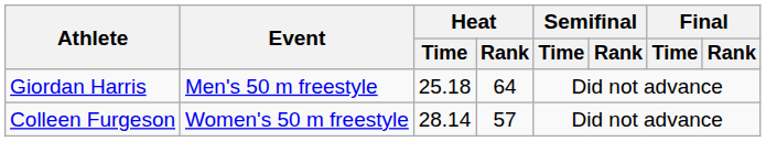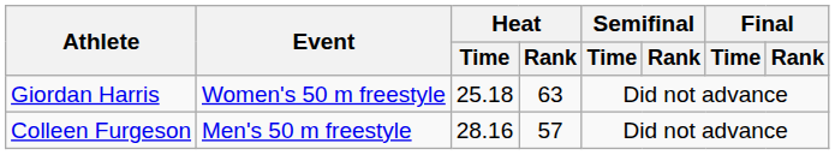 <table class="wikitable" style="font-size:90%">
 <tr>
 <th rowspan="2">Athlete</th>
 <th rowspan="2">Event</th>
 <th colspan="2">Heat</th>
 <th colspan="2">Semifinal</th>
 <th colspan="2">Final</th>
 </tr>
 <tr style="font-size:95%">
 <th>Time</th>
 <th>Rank</th>
 <th>Time</th>
 <th>Rank</th>
 <th>Time</th>
 <th>Rank</th>
 </tr>
 <tr align="center">
 <td align="left"><a href='#'>Giordan Harris</a></td>
-<td align="left"><a href='#'>Men's 50 m freestyle</a></td>
+<td align="left"><a href='#'>Women's 50 m freestyle</a></td>
 <td>25.18</td>
-<td>64</td>
+<td>63</td>
 <td colspan="4">Did not advance</td>
 </tr>
 <tr align="center">
 <td align="left"><a href='#'>Colleen Furgeson</a></td>
-<td align="left"><a href='#'>Women's 50 m freestyle</a></td>
-<td>28.14</td>
+<td align="left"><a href='#'>Men's 50 m freestyle</a></td>
+<td>28.16</td>
 <td>57</td>
 <td colspan="4">Did not advance</td>
 </tr>
 </table>
